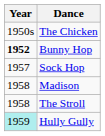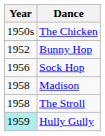 <table class="wikitable sortable">
 <tr>
 <th>Year</th>
 <th>Dance</th>
 </tr>
 <tr>
 <td>1950s</td>
 <td><a href='#'>The Chicken</a></td>
 </tr>
 <tr>
-<td><strong>1952</strong></td>
+<td>1952</td>
 <td><a href='#'>Bunny Hop</a></td>
 </tr>
 <tr 1953 The Creep>
-<td>1957</td>
+<td>1956</td>
 <td><a href='#'>Sock Hop</a></td>
 </tr>
 <tr>
 <td>1958</td>
 <td><a href='#'>Madison</a></td>
 </tr>
 <tr>
 <td>1958</td>
 <td><a href='#'>The Stroll</a></td>
 </tr>
 <tr>
 <td style="background: paleturquoise;">1959</td>
 <td><a href='#'>Hully Gully</a></td>
 </tr>
 </table>
